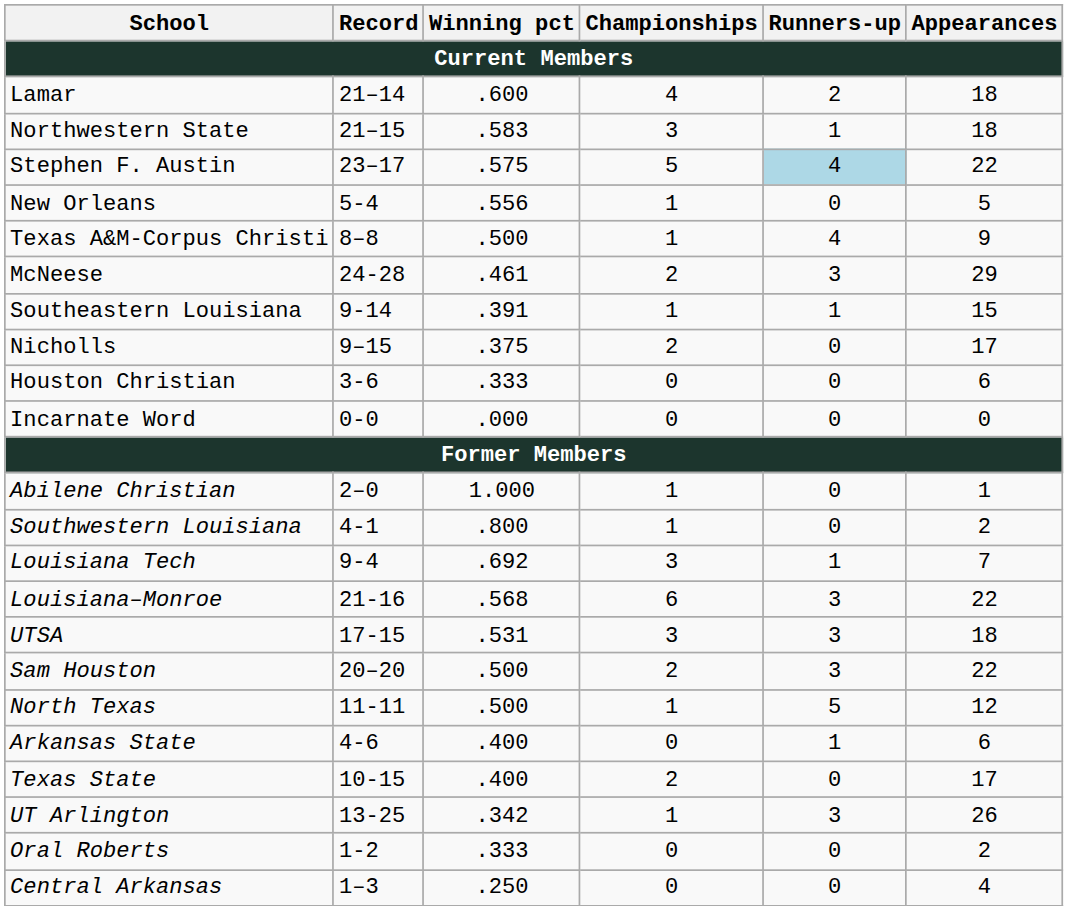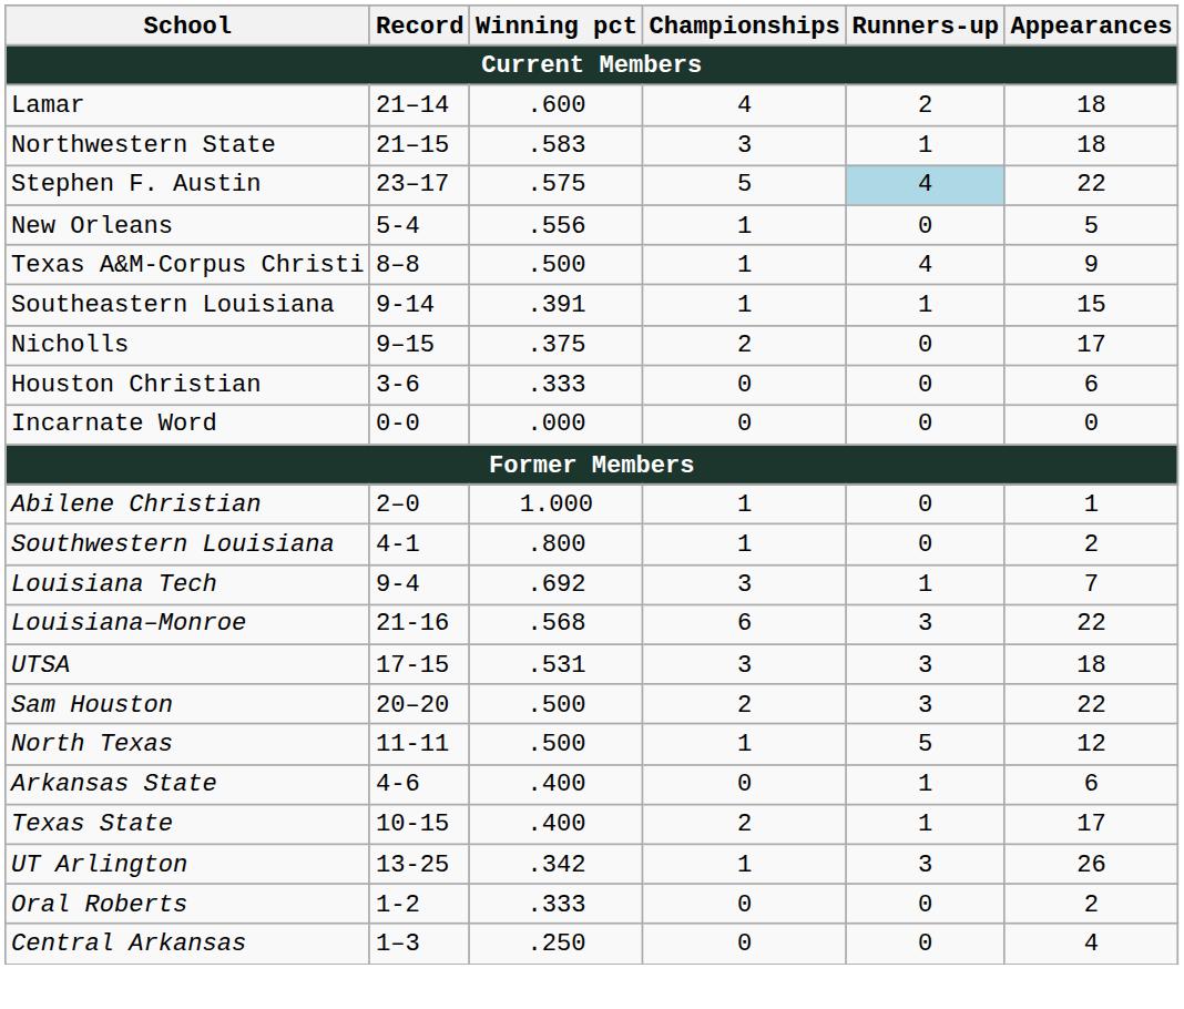 <table class="wikitable sortable">
 <tr>
 <th>School</th>
 <th>Record</th>
 <th>Winning pct</th>
 <th>Championships</th>
 <th>Runners-up</th>
 <th>Appearances</th>
 </tr>
 <tr>
 <th colspan=6 style="background:#1C352D; color:#FFFFFF;">Current Members</th>
 </tr>
 <tr>
 <td>Lamar</td>
 <td>21–14</td>
 <td align=center>.600</td>
 <td align=center>4</td>
 <td align=center>2</td>
 <td align=center>18</td>
 </tr>
 <tr>
 <td>Northwestern State</td>
 <td>21–15</td>
 <td align=center>.583</td>
 <td align=center>3</td>
 <td align=center>1</td>
 <td align=center>18</td>
 </tr>
 <tr>
 <td>Stephen F. Austin</td>
 <td>23–17</td>
 <td align=center>.575</td>
 <td align=center>5</td>
 <td align=center style="background: lightblue;">4</td>
 <td align=center>22</td>
 </tr>
 <tr>
 <td>New Orleans</td>
 <td>5-4</td>
 <td align=center>.556</td>
 <td align=center>1</td>
 <td align=center>0</td>
 <td align=center>5</td>
 </tr>
 <tr>
 <td>Texas A&M-Corpus Christi</td>
 <td>8–8</td>
 <td align=center>.500</td>
 <td align=center>1</td>
 <td align=center>4</td>
 <td align=center>9</td>
-</tr>
-<tr>
-<td>McNeese</td>
-<td>24-28</td>
-<td align=center>.461</td>
-<td align=center>2</td>
-<td align=center>3</td>
-<td align=center>29</td>
 </tr>
 <tr>
 <td>Southeastern Louisiana</td>
 <td>9-14</td>
 <td align=center>.391</td>
 <td align=center>1</td>
 <td align=center>1</td>
 <td align=center>15</td>
 </tr>
 <tr>
 <td>Nicholls</td>
 <td>9–15</td>
 <td align=center>.375</td>
 <td align=center>2</td>
 <td align=center>0</td>
 <td align=center>17</td>
 </tr>
 <tr>
 <td>Houston Christian</td>
 <td>3-6</td>
 <td align=center>.333</td>
 <td align=center>0</td>
 <td align=center>0</td>
 <td align=center>6</td>
 </tr>
 <tr>
 <td>Incarnate Word</td>
 <td>0-0</td>
 <td align=center>.000</td>
 <td align=center>0</td>
 <td align=center>0</td>
 <td align=center>0</td>
 </tr>
 <tr>
 <th colspan=6 style="background:#1C352D; color:#FFFFFF;">Former Members</th>
 </tr>
 <tr>
 <td><em>Abilene Christian</em></td>
 <td>2–0</td>
 <td align=center>1.000</td>
 <td align=center>1</td>
 <td align=center>0</td>
 <td align=center>1</td>
 </tr>
 <tr>
 <td><em>Southwestern Louisiana</em><br><em></em></td>
 <td>4-1</td>
 <td align=center>.800</td>
 <td align=center>1</td>
 <td align=center>0</td>
 <td align=center>2</td>
 </tr>
 <tr>
 <td><em>Louisiana Tech</em></td>
 <td>9-4</td>
 <td align=center>.692</td>
 <td align=center>3</td>
 <td align=center>1</td>
 <td align=center>7</td>
 </tr>
 <tr>
 <td><em>Louisiana–Monroe</em></td>
 <td>21-16</td>
 <td align=center>.568</td>
 <td align=center>6</td>
 <td align=center>3</td>
 <td align=center>22</td>
 </tr>
 <tr>
 <td><em>UTSA</em></td>
 <td>17-15</td>
 <td align=center>.531</td>
 <td align=center>3</td>
 <td align=center>3</td>
 <td align=center>18</td>
 </tr>
 <tr>
 <td><em>Sam Houston</em></td>
 <td>20–20</td>
 <td align=center>.500</td>
 <td align=center>2</td>
 <td align=center>3</td>
 <td align=center>22</td>
 </tr>
 <tr>
 <td><em>North Texas</em></td>
 <td>11-11</td>
 <td align=center>.500</td>
 <td align=center>1</td>
 <td align=center>5</td>
 <td align=center>12</td>
 </tr>
 <tr>
 <td><em>Arkansas State</em></td>
 <td>4-6</td>
 <td align=center>.400</td>
 <td align=center>0</td>
 <td align=center>1</td>
 <td align=center>6</td>
 </tr>
 <tr>
 <td><em>Texas State</em></td>
 <td>10-15</td>
 <td align=center>.400</td>
 <td align=center>2</td>
-<td align=center>0</td>
+<td align=center>1</td>
 <td align=center>17</td>
 </tr>
 <tr>
 <td><em>UT Arlington</em></td>
 <td>13-25</td>
 <td align=center>.342</td>
 <td align=center>1</td>
 <td align=center>3</td>
 <td align=center>26</td>
 </tr>
 <tr>
 <td><em>Oral Roberts</em></td>
 <td>1-2</td>
 <td align=center>.333</td>
 <td align=center>0</td>
 <td align=center>0</td>
 <td align=center>2</td>
 </tr>
 <tr>
 <td><em>Central Arkansas</em></td>
 <td>1–3</td>
 <td align=center>.250</td>
 <td align=center>0</td>
 <td align=center>0</td>
 <td align=center>4</td>
 </tr>
 <tr>
 </tr>
 </table>
